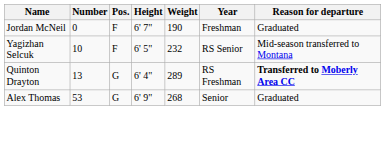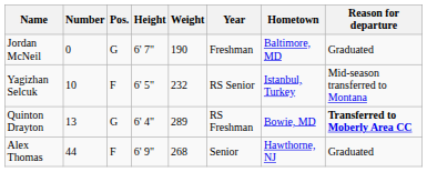 <table class="wikitable sortable" border="1">
 <tr>
 <th>Name</th>
 <th>Number</th>
 <th>Pos.</th>
 <th>Height</th>
 <th>Weight</th>
 <th>Year</th>
+<th>Hometown</th>
 <th class="unsortable">Reason for departure</th>
 </tr>
 <tr>
 <td>Jordan McNeil</td>
 <td>0</td>
-<td>F</td>
+<td>G</td>
 <td>6' 7"</td>
 <td>190</td>
 <td>Freshman</td>
+<td><a href='#'>Baltimore, MD</a></td>
 <td>Graduated</td>
 </tr>
 <tr>
 <td>Yagizhan Selcuk</td>
 <td>10</td>
 <td>F</td>
 <td>6' 5"</td>
 <td>232</td>
 <td>RS Senior</td>
+<td><a href='#'>Istanbul, Turkey</a></td>
 <td>Mid-season transferred to <a href='#'>Montana</a></td>
 </tr>
 <tr>
 <td>Quinton Drayton</td>
 <td>13</td>
 <td>G</td>
 <td>6' 4"</td>
 <td>289</td>
 <td>RS Freshman</td>
+<td><a href='#'>Bowie, MD</a></td>
 <td><strong>Transferred to <a href='#'>Moberly Area CC</a></strong></td>
 </tr>
 <tr>
 <td>Alex Thomas</td>
-<td>53</td>
-<td>G</td>
+<td>44</td>
+<td>F</td>
 <td>6' 9"</td>
 <td>268</td>
 <td>Senior</td>
+<td><a href='#'>Hawthorne, NJ</a></td>
 <td>Graduated</td>
 </tr>
 </table>
